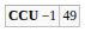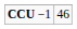 <table class="wikitable">
 <tr align="center">
 </tr>
 <tr align="center">
 <td><strong>CCU</strong> −1</td>
-<td>49</td>
+<td>46</td>
 </tr>
 </table>
